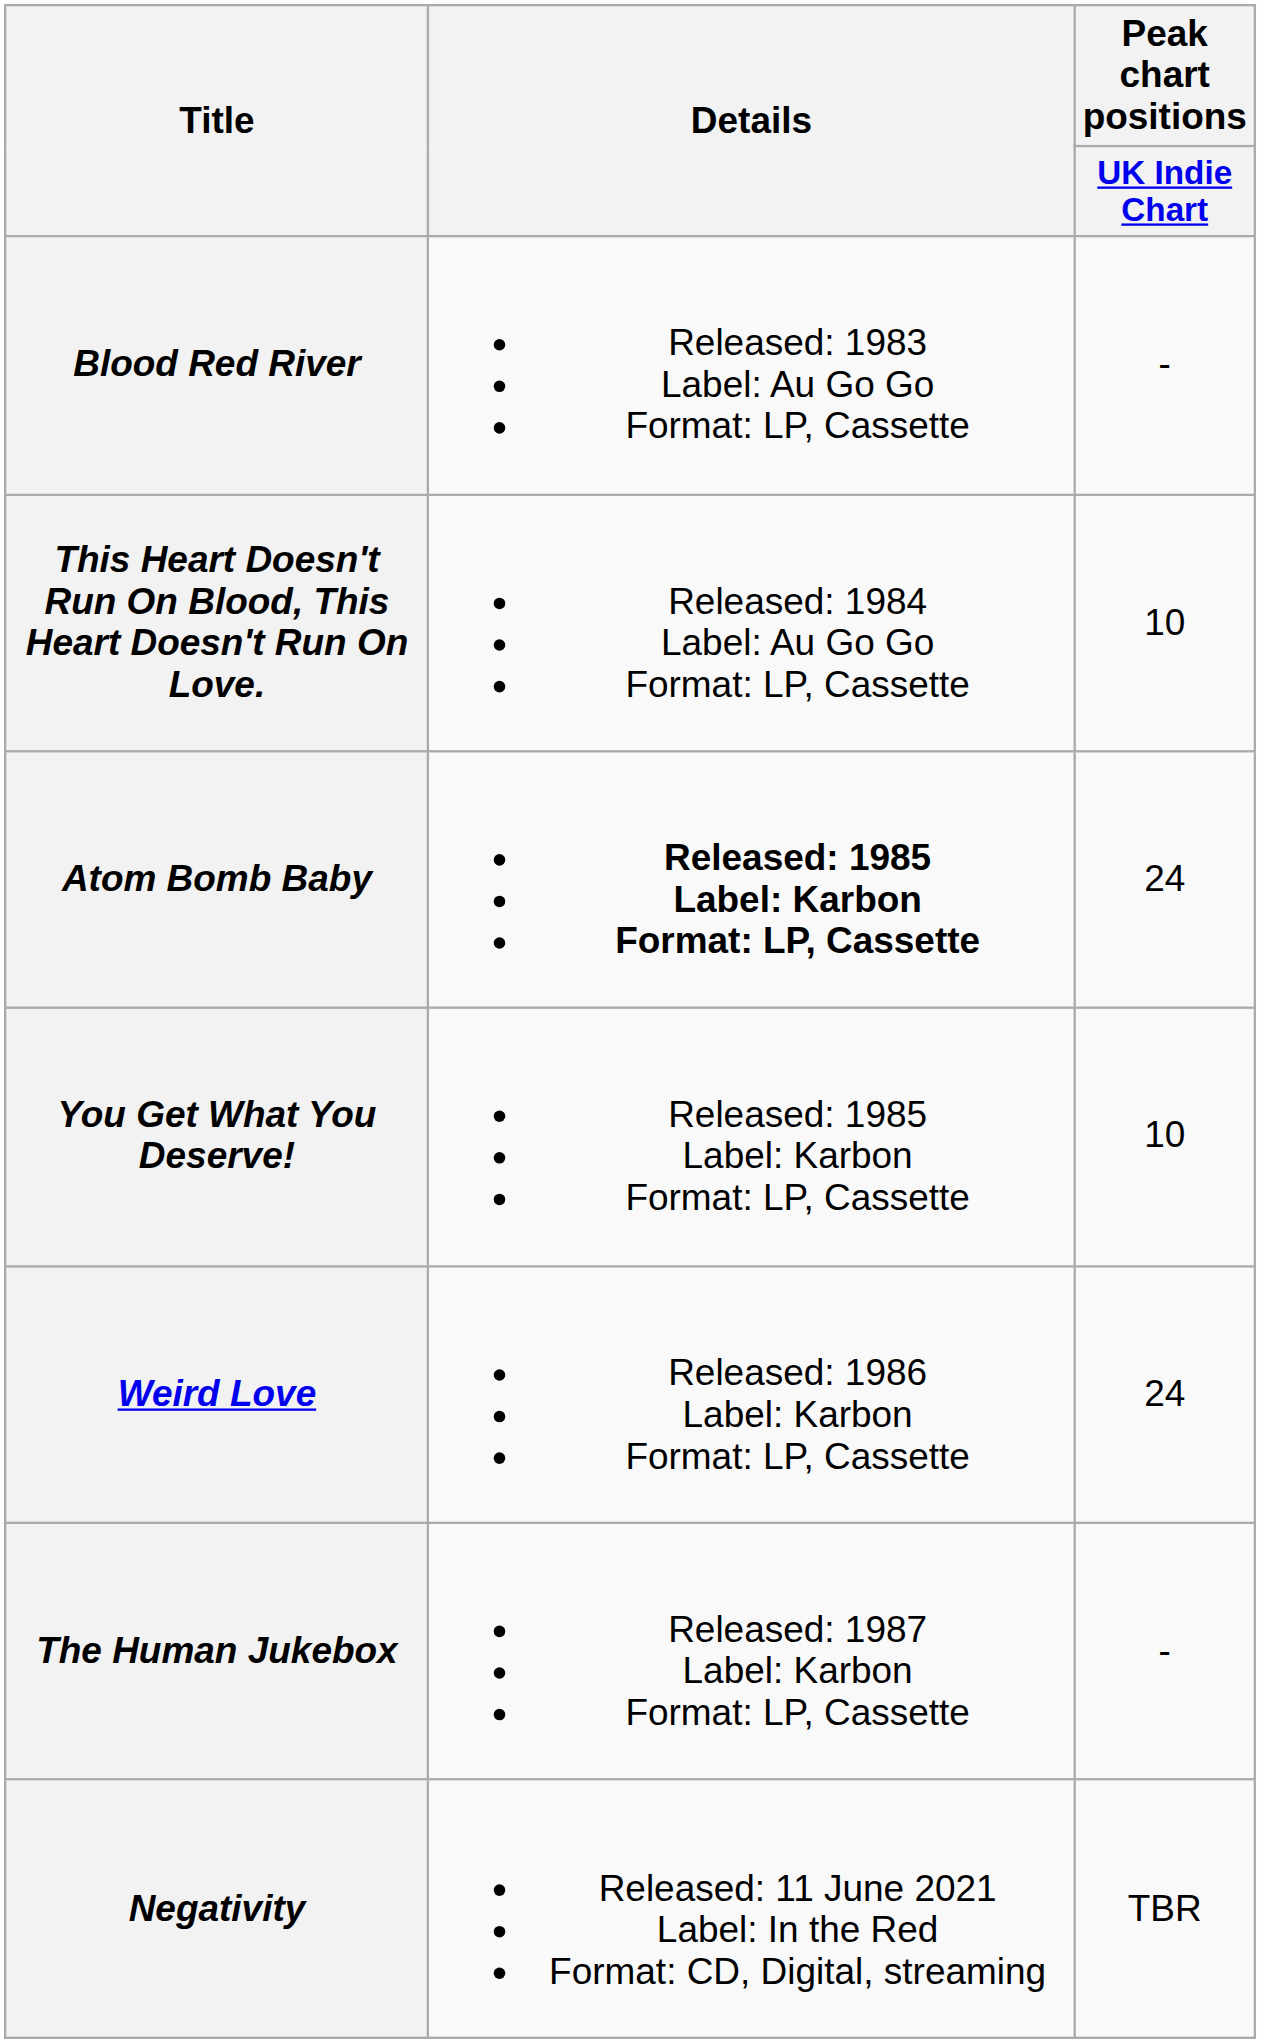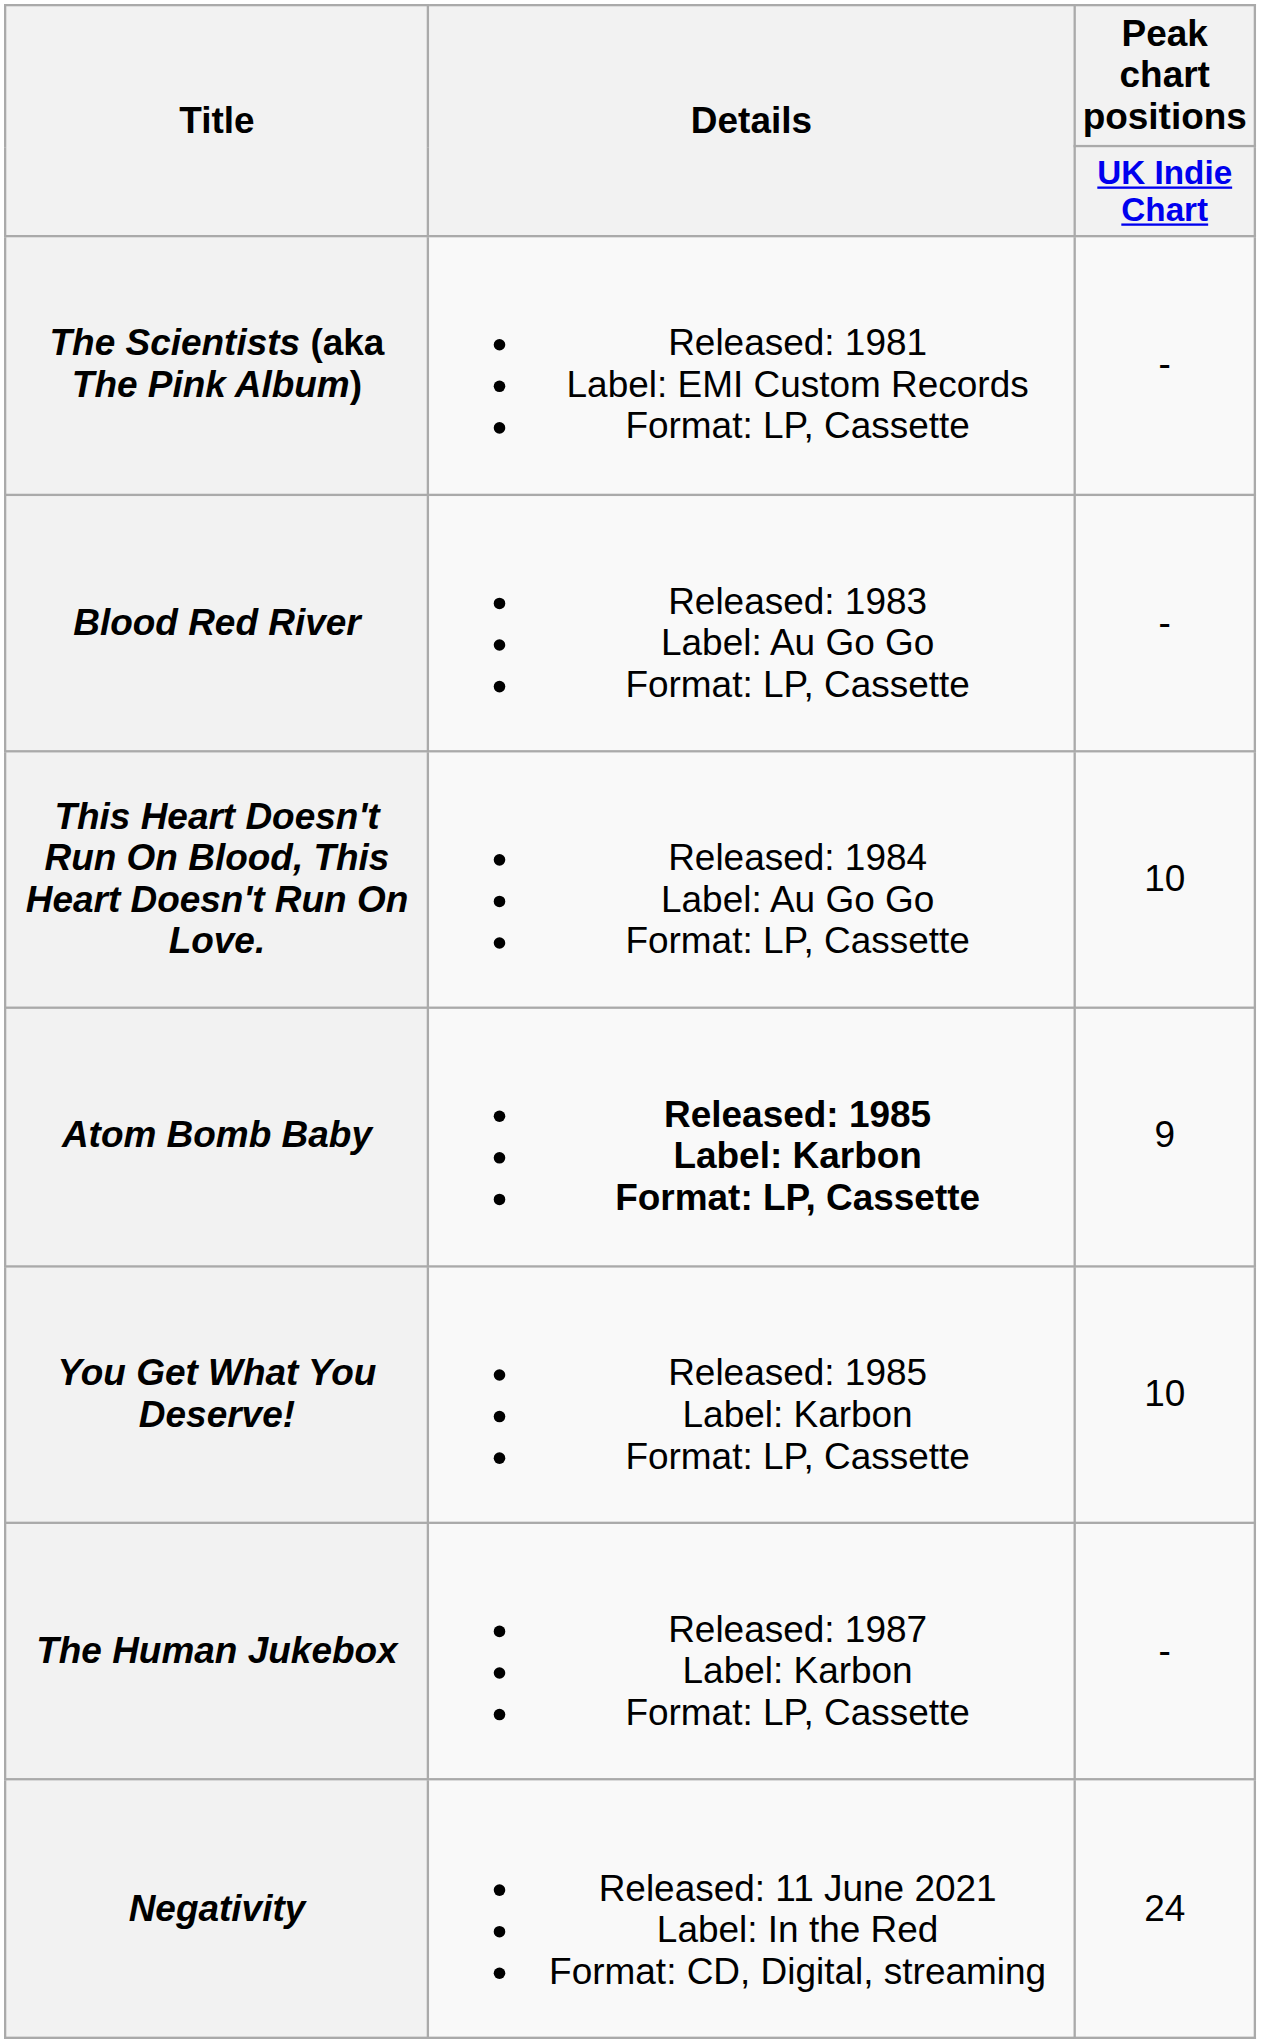 <table class="wikitable plainrowheaders" style="text-align:center;" border="1">
 <tr>
 <th scope="col" rowspan="2" style="width:11em;">Title</th>
 <th scope="col" rowspan="2" style="width:17em;">Details</th>
 <th scope="col" colspan="1">Peak chart positions</th>
 </tr>
 <tr>
 <th scope="col" style="width:3em;font-size:90%;"><a href='#'>UK Indie Chart</a><br></th>
+</tr>
+<tr>
+<th scope="row"><em>The Scientists</em> (aka <em>The Pink Album</em>)</th>
+<td><br><ul><li>Released: 1981</li><li>Label: EMI Custom Records</li><li>Format: LP, Cassette</li></ul></td>
+<td>-</td>
 </tr>
 <tr>
 <th scope="row"><em>Blood Red River</em></th>
 <td><br><ul><li>Released: 1983</li><li>Label: Au Go Go</li><li>Format: LP, Cassette</li></ul></td>
 <td>-</td>
 </tr>
 <tr>
 <th scope="row"><em>This Heart Doesn't Run On Blood, This Heart Doesn't Run On Love.</em></th>
 <td><br><ul><li>Released: 1984</li><li>Label: Au Go Go</li><li>Format: LP, Cassette</li></ul></td>
 <td>10</td>
 </tr>
 <tr>
 <th scope="row"><em>Atom Bomb Baby</em></th>
 <td><strong><br><ul><li>Released: 1985</li><li>Label: Karbon</li><li>Format: LP, Cassette</li></ul></strong></td>
-<td>24</td>
+<td>9</td>
 </tr>
 <tr>
 <th scope="row"><em>You Get What You Deserve!</em></th>
 <td><br><ul><li>Released: 1985</li><li>Label: Karbon</li><li>Format: LP, Cassette</li></ul></td>
 <td>10</td>
-</tr>
-<tr>
-<th scope="row"><em><a href='#'>Weird Love</a></em></th>
-<td><br><ul><li>Released: 1986</li><li>Label: Karbon</li><li>Format: LP, Cassette</li></ul></td>
-<td>24</td>
 </tr>
 <tr>
 <th scope="row"><em>The Human Jukebox</em></th>
 <td><br><ul><li>Released: 1987</li><li>Label: Karbon</li><li>Format: LP, Cassette</li></ul></td>
 <td>-</td>
 </tr>
 <tr>
 <th scope="row"><em>Negativity</em></th>
 <td><br><ul><li>Released: 11 June 2021</li><li>Label: In the Red</li><li>Format: CD, Digital, streaming</li></ul></td>
-<td>TBR</td>
+<td>24</td>
 </tr>
 <tr>
 </tr>
 </table>
